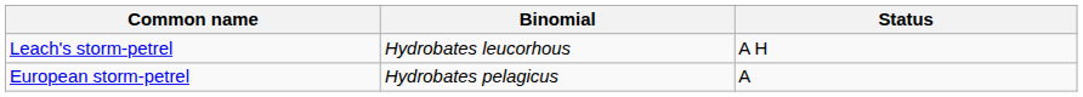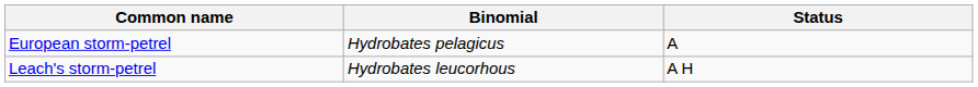 <table width=60% class="wikitable">
 <tr>
 <th width=35%>Common name</th>
 <th width=33%>Binomial</th>
 <th width=32%>Status</th>
 </tr>
 <tr>
+<td><a href='#'>European storm-petrel</a></td>
+<td><em>Hydrobates pelagicus</em></td>
+<td>A</td>
+</tr>
+<tr>
 <td><a href='#'>Leach's storm-petrel</a></td>
 <td><em>Hydrobates leucorhous</em></td>
 <td>A H</td>
 </tr>
-<tr>
-<td><a href='#'>European storm-petrel</a></td>
-<td><em>Hydrobates pelagicus</em></td>
-<td>A</td>
-</tr>
 </table>
